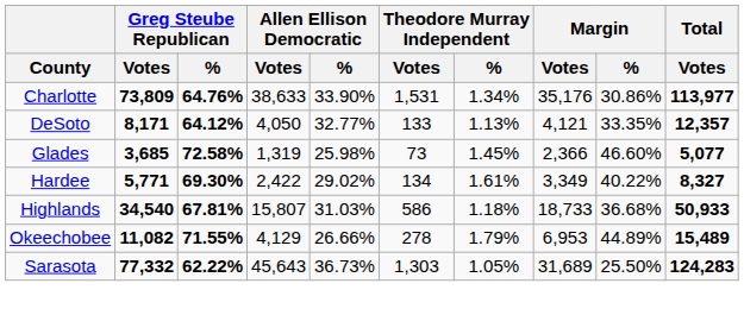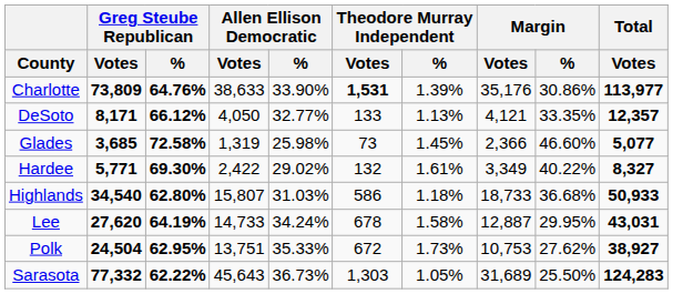 <table class="wikitable sortable" style="text-align:center">
 <tr>
 <th></th>
 <th style="text-align:center;" colspan="2"><a href='#'>Greg Steube</a><br>Republican</th>
 <th style="text-align:center;" colspan="2">Allen Ellison<br>Democratic</th>
 <th style="text-align:center;" colspan="2">Theodore Murray<br>Independent</th>
 <th style="text-align:center;" colspan="2">Margin</th>
 <th style="text-align:center;">Total</th>
 </tr>
 <tr>
 <th align=center>County</th>
 <th style="text-align:center;" data-sort-type="number">Votes</th>
 <th style="text-align:center;" data-sort-type="number">%</th>
 <th style="text-align:center;" data-sort-type="number">Votes</th>
 <th style="text-align:center;" data-sort-type="number">%</th>
 <th style="text-align:center;" data-sort-type="number">Votes</th>
 <th style="text-align:center;" data-sort-type="number">%</th>
 <th style="text-align:center;" data-sort-type="number">Votes</th>
 <th style="text-align:center;" data-sort-type="number">%</th>
 <th style="text-align:center;" data-sort-type="number">Votes</th>
 </tr>
 <tr>
 <td align=center><a href='#'>Charlotte</a></td>
 <td><strong>73,809</strong></td>
 <td><strong>64.76%</strong></td>
 <td>38,633</td>
 <td>33.90%</td>
-<td>1,531</td>
-<td>1.34%</td>
+<td><strong>1,531</strong></td>
+<td>1.39%</td>
 <td>35,176</td>
 <td>30.86%</td>
 <td><strong>113,977</strong></td>
 </tr>
 <tr>
 <td align=center><a href='#'>DeSoto</a></td>
 <td><strong>8,171</strong></td>
-<td><strong>64.12%</strong></td>
+<td><strong>66.12%</strong></td>
 <td>4,050</td>
 <td>32.77%</td>
 <td>133</td>
 <td>1.13%</td>
 <td>4,121</td>
 <td>33.35%</td>
 <td><strong>12,357</strong></td>
 </tr>
 <tr>
 <td align=center><a href='#'>Glades</a></td>
 <td><strong>3,685</strong></td>
 <td><strong>72.58%</strong></td>
 <td>1,319</td>
 <td>25.98%</td>
 <td>73</td>
 <td>1.45%</td>
 <td>2,366</td>
 <td>46.60%</td>
 <td><strong>5,077</strong></td>
 </tr>
 <tr>
 <td align=center><a href='#'>Hardee</a></td>
 <td><strong>5,771</strong></td>
 <td><strong>69.30%</strong></td>
 <td>2,422</td>
 <td>29.02%</td>
-<td>134</td>
+<td>132</td>
 <td>1.61%</td>
 <td>3,349</td>
 <td>40.22%</td>
 <td><strong>8,327</strong></td>
 </tr>
 <tr>
 <td align=center><a href='#'>Highlands</a></td>
 <td><strong>34,540</strong></td>
-<td><strong>67.81%</strong></td>
+<td><strong>62.80%</strong></td>
 <td>15,807</td>
 <td>31.03%</td>
 <td>586</td>
 <td>1.18%</td>
 <td>18,733</td>
 <td>36.68%</td>
 <td><strong>50,933</strong></td>
 </tr>
 <tr>
-<td align=center><a href='#'>Okeechobee</a></td>
-<td><strong>11,082</strong></td>
-<td><strong>71.55%</strong></td>
-<td>4,129</td>
-<td>26.66%</td>
-<td>278</td>
-<td>1.79%</td>
-<td>6,953</td>
-<td>44.89%</td>
-<td><strong>15,489</strong></td>
+<td align=center><a href='#'>Lee</a></td>
+<td><strong>27,620</strong></td>
+<td><strong>64.19%</strong></td>
+<td>14,733</td>
+<td>34.24%</td>
+<td>678</td>
+<td>1.58%</td>
+<td>12,887</td>
+<td>29.95%</td>
+<td><strong>43,031</strong></td>
+</tr>
+<tr>
+<td align=center><a href='#'>Polk</a></td>
+<td><strong>24,504</strong></td>
+<td><strong>62.95%</strong></td>
+<td>13,751</td>
+<td>35.33%</td>
+<td>672</td>
+<td>1.73%</td>
+<td>10,753</td>
+<td>27.62%</td>
+<td><strong>38,927</strong></td>
 </tr>
 <tr>
 <td align=center><a href='#'>Sarasota</a></td>
 <td><strong>77,332</strong></td>
 <td><strong>62.22%</strong></td>
 <td>45,643</td>
 <td>36.73%</td>
 <td>1,303</td>
 <td>1.05%</td>
 <td>31,689</td>
 <td>25.50%</td>
 <td><strong>124,283</strong></td>
 </tr>
 </table>
